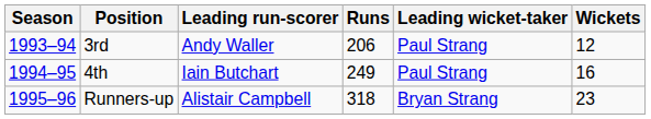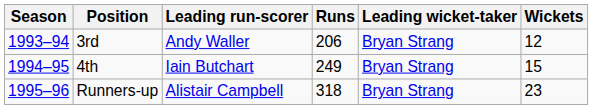 <table class="wikitable sortable">
 <tr>
 <th>Season</th>
 <th>Position</th>
 <th>Leading run-scorer</th>
 <th>Runs</th>
 <th>Leading wicket-taker</th>
 <th>Wickets</th>
 </tr>
 <tr>
 <td><a href='#'>1993–94</a></td>
 <td>3rd</td>
 <td><a href='#'>Andy Waller</a></td>
 <td>206</td>
-<td><a href='#'>Paul Strang</a></td>
+<td><a href='#'>Bryan Strang</a></td>
 <td>12</td>
 </tr>
 <tr>
 <td><a href='#'>1994–95</a></td>
 <td>4th</td>
 <td><a href='#'>Iain Butchart</a></td>
 <td>249</td>
-<td><a href='#'>Paul Strang</a></td>
-<td>16</td>
+<td><a href='#'>Bryan Strang</a></td>
+<td>15</td>
 </tr>
 <tr>
 <td><a href='#'>1995–96</a></td>
 <td>Runners-up</td>
 <td><a href='#'>Alistair Campbell</a></td>
 <td>318</td>
 <td><a href='#'>Bryan Strang</a></td>
 <td>23</td>
 </tr>
 </table>
